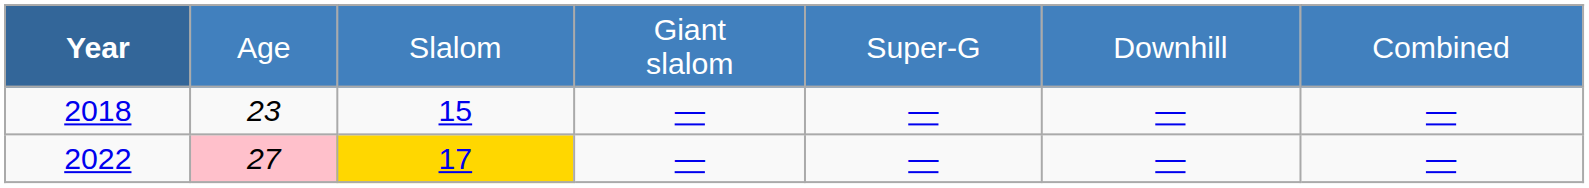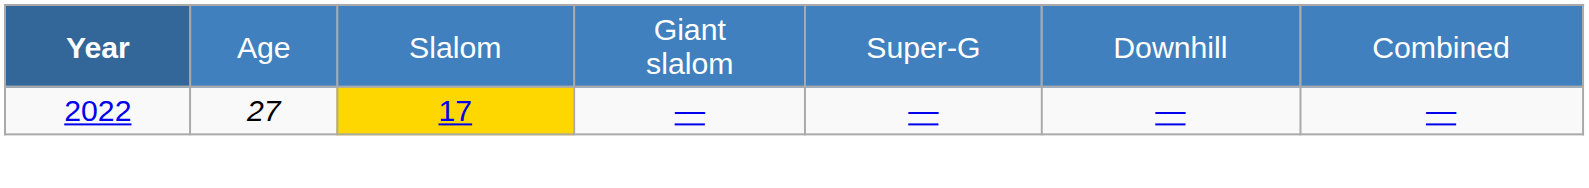 <table class="wikitable"  style="font-size:95%; text-align:center; border:gray solid 1px; width:40%;">
 <tr style="background:#369; color:white;">
 <td rowspan="2" style="width:4%;"><strong>Year</strong></td>
 </tr>
 <tr style="background:#4180be; color:white;">
 <td style="width:3%;">Age</td>
 <td style="width:5%;">Slalom</td>
 <td style="width:5%;">Giant<br>slalom</td>
 <td style="width:5%;">Super-G</td>
 <td style="width:5%;">Downhill</td>
 <td style="width:5%;">Combined</td>
 </tr>
 <tr>
-<td><a href='#'>2018</a></td>
-<td><em>23</em></td>
-<td><a href='#'>15</a></td>
-<td><a href='#'>—</a></td>
-<td><a href='#'>—</a></td>
-<td><a href='#'>—</a></td>
-<td><a href='#'>—</a></td>
-</tr>
-<tr>
 <td><a href='#'>2022</a></td>
-<td style="background: pink;"><em>27</em></td>
+<td><em>27</em></td>
 <td style="background: gold;"><a href='#'>17</a></td>
 <td><a href='#'>—</a></td>
 <td><a href='#'>—</a></td>
 <td><a href='#'>—</a></td>
 <td><a href='#'>—</a></td>
 </tr>
 </table>
